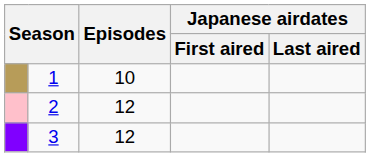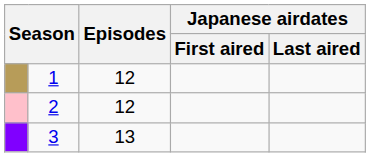 <table class="wikitable plainrowheaders" style="text-align:center;">
 <tr>
 <th colspan="2" rowspan="2">Season</th>
 <th rowspan="2">Episodes</th>
 <th colspan="2">Japanese airdates</th>
 </tr>
 <tr>
 <th>First aired</th>
 <th>Last aired</th>
 </tr>
 <tr>
 <td style="background: #B79C59;"></td>
 <td><a href='#'>1</a></td>
-<td>10</td>
+<td>12</td>
 <td></td>
 <td></td>
 </tr>
 <tr>
 <td style="background: #FFC0CB;"></td>
 <td><a href='#'>2</a></td>
 <td>12</td>
 <td></td>
 <td></td>
 </tr>
 <tr>
 <td style="background: #8000FF;"></td>
 <td><a href='#'>3</a></td>
-<td>12</td>
+<td>13</td>
 <td></td>
 <td></td>
 </tr>
 </table>
